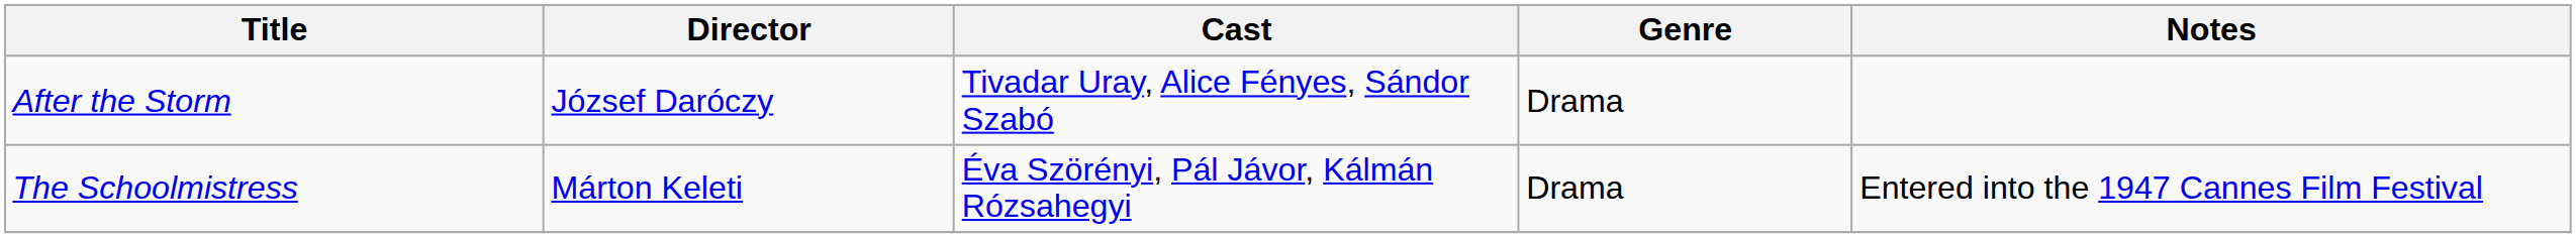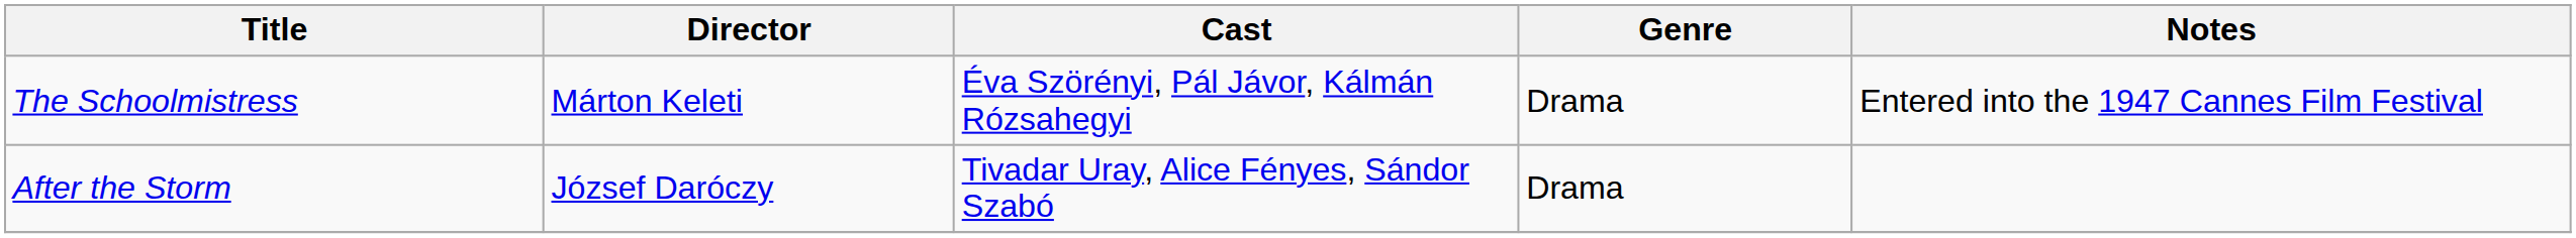 <table class="wikitable" style="width:100%;">
 <tr>
 <th style="width:21%;">Title</th>
 <th style="width:16%;">Director</th>
 <th style="width:22%;">Cast</th>
 <th style="width:13%;">Genre</th>
 <th style="width:28%;">Notes</th>
 </tr>
 <tr>
+<td><em><a href='#'>The Schoolmistress</a></em></td>
+<td><a href='#'>Márton Keleti</a></td>
+<td><a href='#'>Éva Szörényi</a>, <a href='#'>Pál Jávor</a>, <a href='#'>Kálmán Rózsahegyi</a></td>
+<td>Drama</td>
+<td>Entered into the <a href='#'>1947 Cannes Film Festival</a></td>
+</tr>
+<tr>
 <td><em><a href='#'>After the Storm</a></em></td>
 <td><a href='#'>József Daróczy</a></td>
 <td><a href='#'>Tivadar Uray</a>, <a href='#'>Alice Fényes</a>, <a href='#'>Sándor Szabó</a></td>
 <td>Drama</td>
 <td></td>
 </tr>
 <tr>
-<td><em><a href='#'>The Schoolmistress</a></em></td>
-<td><a href='#'>Márton Keleti</a></td>
-<td><a href='#'>Éva Szörényi</a>, <a href='#'>Pál Jávor</a>, <a href='#'>Kálmán Rózsahegyi</a></td>
-<td>Drama</td>
-<td>Entered into the <a href='#'>1947 Cannes Film Festival</a></td>
-</tr>
-<tr>
 </tr>
 </table>
